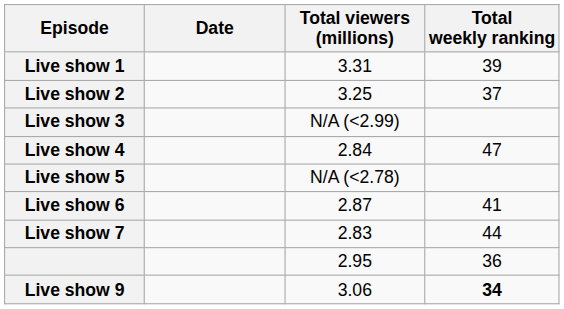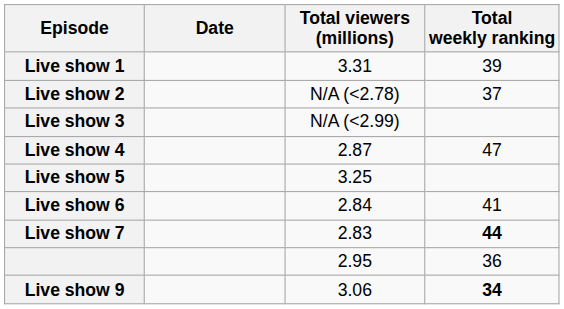 <table class="wikitable sortable" style="text-align:center">
 <tr>
 <th scope="col" style="width:120px;">Episode</th>
 <th scope="col" style="width:120px;">Date</th>
 <th scope="col" style="width:120px;">Total viewers<br>(millions)</th>
 <th>Total<br>weekly ranking</th>
 </tr>
 <tr>
 <th scope="row">Live show 1</th>
 <td></td>
 <td>3.31</td>
 <td>39</td>
 </tr>
 <tr>
 <th scope="row">Live show 2</th>
 <td></td>
-<td>3.25</td>
+<td>N/A (<2.78)</td>
 <td>37</td>
 </tr>
 <tr>
 <th scope="row">Live show 3</th>
 <td></td>
 <td>N/A (<2.99)</td>
 <td></td>
 </tr>
 <tr>
 <th scope="row">Live show 4</th>
 <td></td>
-<td>2.84</td>
+<td>2.87</td>
 <td>47</td>
 </tr>
 <tr>
 <th scope="row">Live show 5</th>
 <td></td>
-<td>N/A (<2.78)</td>
+<td>3.25</td>
 <td></td>
 </tr>
 <tr>
 <th scope="row">Live show 6</th>
 <td></td>
-<td>2.87</td>
+<td>2.84</td>
 <td>41</td>
 </tr>
 <tr>
 <th scope="row">Live show 7</th>
 <td></td>
 <td>2.83</td>
-<td>44</td>
+<td><strong>44</strong></td>
 </tr>
 <tr>
 <th scope="row"></th>
 <td></td>
 <td>2.95</td>
 <td>36</td>
 </tr>
 <tr>
 <th scope="row">Live show 9</th>
 <td></td>
 <td>3.06</td>
 <td><strong>34</strong></td>
 </tr>
 </table>
